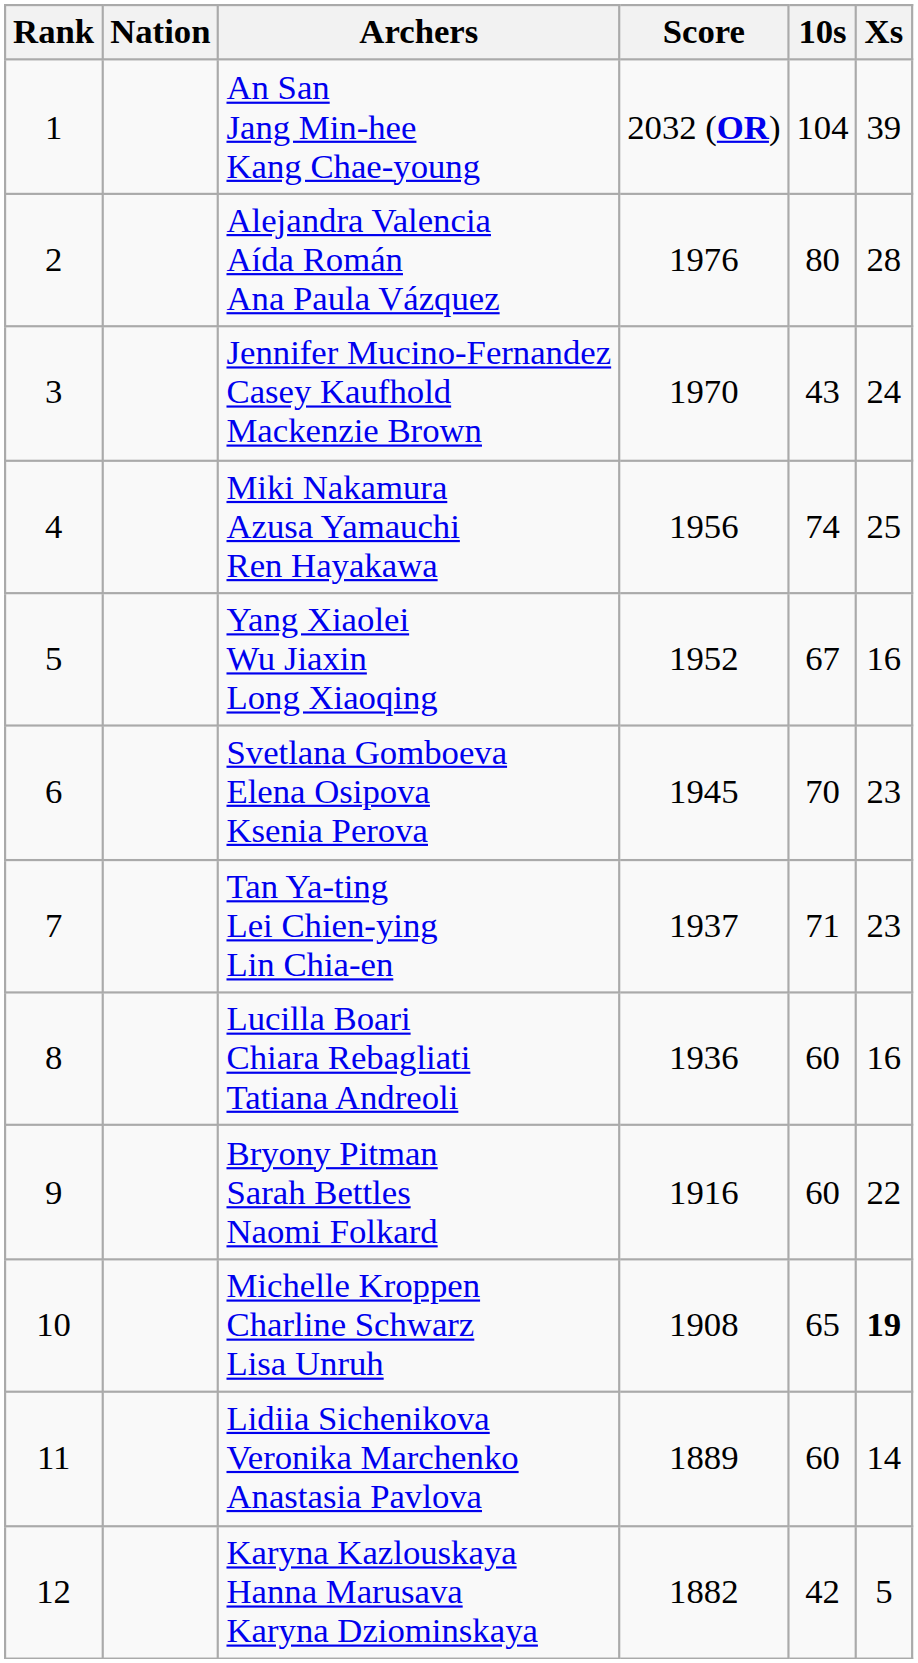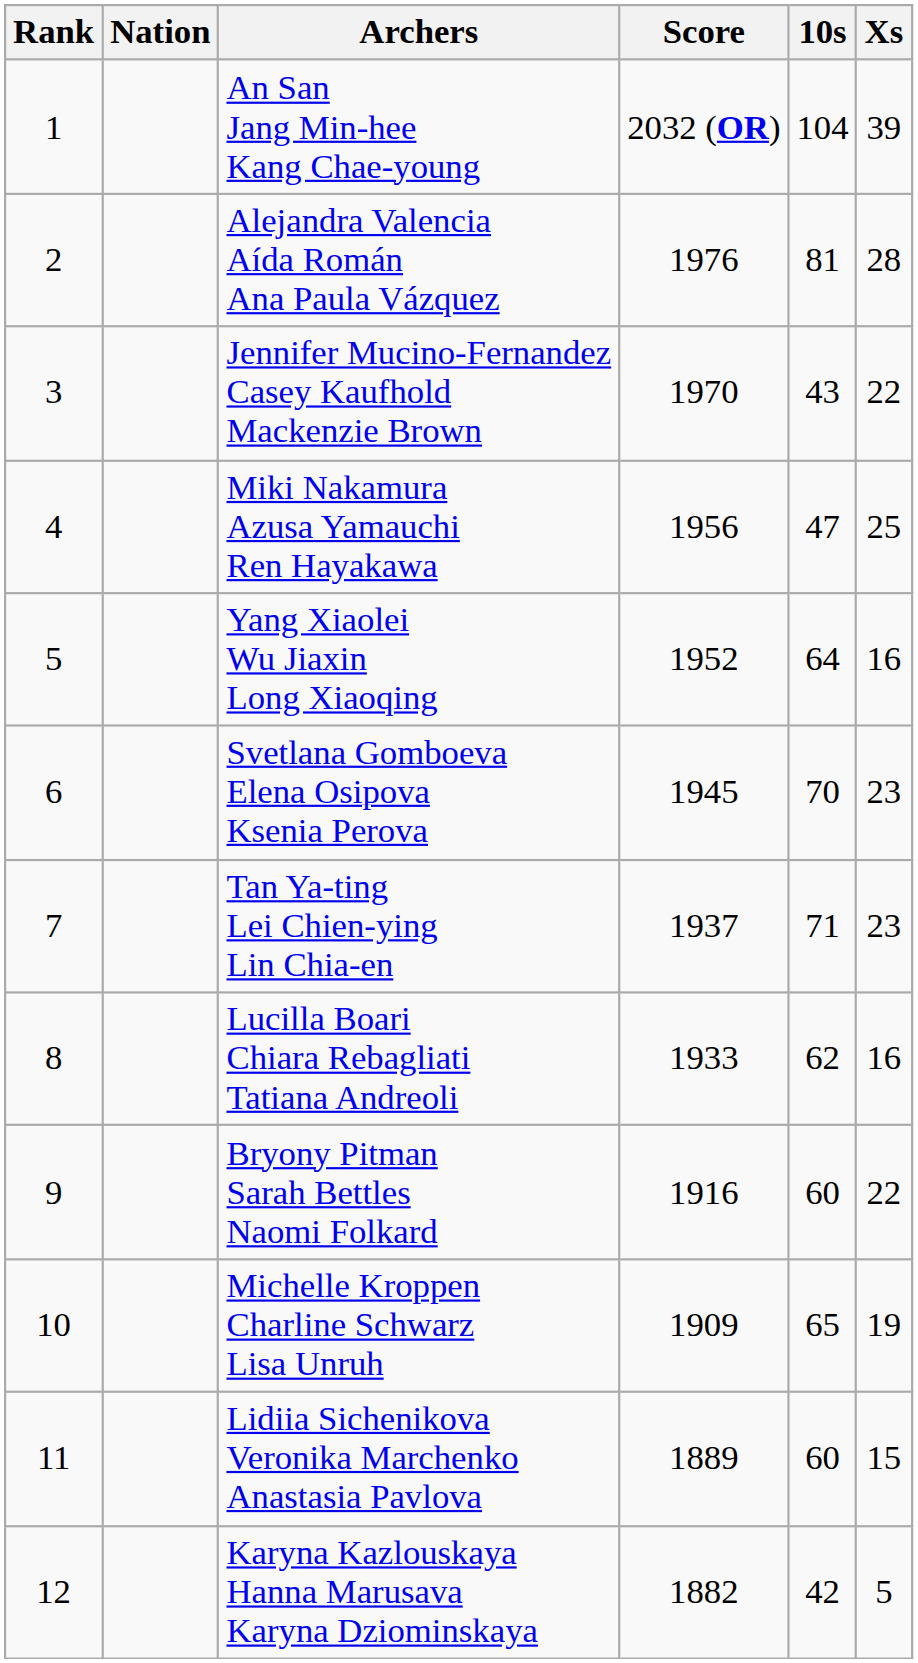 <table class="wikitable sortable" style="text-align:center">
 <tr>
 <th>Rank</th>
 <th>Nation</th>
 <th>Archers</th>
 <th>Score</th>
 <th>10s</th>
 <th>Xs</th>
 </tr>
 <tr>
 <td>1</td>
 <td align=left></td>
 <td align=left><a href='#'>An San</a><br><a href='#'>Jang Min-hee</a><br><a href='#'>Kang Chae-young</a></td>
 <td>2032 (<a href='#'><strong>OR</strong></a>)</td>
 <td>104</td>
 <td>39</td>
 </tr>
 <tr>
 <td>2</td>
 <td align=left></td>
 <td align=left><a href='#'>Alejandra Valencia</a><br><a href='#'>Aída Román</a><br><a href='#'>Ana Paula Vázquez</a></td>
 <td>1976</td>
-<td>80</td>
+<td>81</td>
 <td>28</td>
 </tr>
 <tr>
 <td>3</td>
 <td align=left></td>
 <td align=left><a href='#'>Jennifer Mucino-Fernandez</a><br><a href='#'>Casey Kaufhold</a><br><a href='#'>Mackenzie Brown</a></td>
 <td>1970</td>
 <td>43</td>
-<td>24</td>
+<td>22</td>
 </tr>
 <tr>
 <td>4</td>
 <td align=left></td>
 <td align=left><a href='#'>Miki Nakamura</a><br><a href='#'>Azusa Yamauchi</a><br><a href='#'>Ren Hayakawa</a></td>
 <td>1956</td>
-<td>74</td>
+<td>47</td>
 <td>25</td>
 </tr>
 <tr>
 <td>5</td>
 <td align=left></td>
 <td align=left><a href='#'>Yang Xiaolei</a><br><a href='#'>Wu Jiaxin</a><br><a href='#'>Long Xiaoqing</a></td>
 <td>1952</td>
-<td>67</td>
+<td>64</td>
 <td>16</td>
 </tr>
 <tr>
 <td>6</td>
 <td align=left></td>
 <td align=left><a href='#'>Svetlana Gomboeva</a><br><a href='#'>Elena Osipova</a><br><a href='#'>Ksenia Perova</a></td>
 <td>1945</td>
 <td>70</td>
 <td>23</td>
 </tr>
 <tr>
 <td>7</td>
 <td align=left></td>
 <td align=left><a href='#'>Tan Ya-ting</a><br><a href='#'>Lei Chien-ying</a><br><a href='#'>Lin Chia-en</a></td>
 <td>1937</td>
 <td>71</td>
 <td>23</td>
 </tr>
 <tr>
 <td>8</td>
 <td align=left></td>
 <td align=left><a href='#'>Lucilla Boari</a><br><a href='#'>Chiara Rebagliati</a><br><a href='#'>Tatiana Andreoli</a></td>
-<td>1936</td>
-<td>60</td>
+<td>1933</td>
+<td>62</td>
 <td>16</td>
 </tr>
 <tr>
 <td>9</td>
 <td align=left></td>
 <td align=left><a href='#'>Bryony Pitman</a><br><a href='#'>Sarah Bettles</a><br><a href='#'>Naomi Folkard</a></td>
 <td>1916</td>
 <td>60</td>
 <td>22</td>
 </tr>
 <tr>
 <td>10</td>
 <td align=left></td>
 <td align=left><a href='#'>Michelle Kroppen</a><br><a href='#'>Charline Schwarz</a><br><a href='#'>Lisa Unruh</a></td>
-<td>1908</td>
+<td>1909</td>
 <td>65</td>
-<td><strong>19</strong></td>
+<td>19</td>
 </tr>
 <tr>
 <td>11</td>
 <td align=left></td>
 <td align=left><a href='#'>Lidiia Sichenikova</a><br><a href='#'>Veronika Marchenko</a><br><a href='#'>Anastasia Pavlova</a></td>
 <td>1889</td>
 <td>60</td>
-<td>14</td>
+<td>15</td>
 </tr>
 <tr>
 <td>12</td>
 <td align=left></td>
 <td align=left><a href='#'>Karyna Kazlouskaya</a><br><a href='#'>Hanna Marusava</a><br><a href='#'>Karyna Dziominskaya</a></td>
 <td>1882</td>
 <td>42</td>
 <td>5</td>
 </tr>
 </table>
